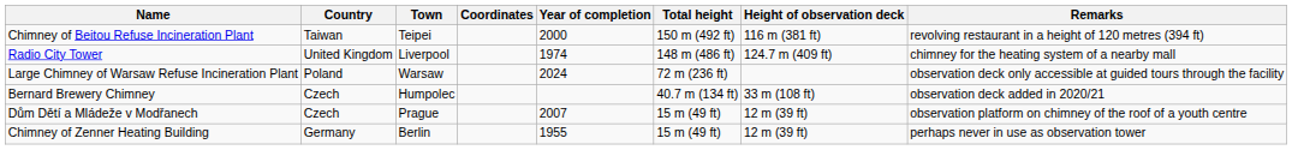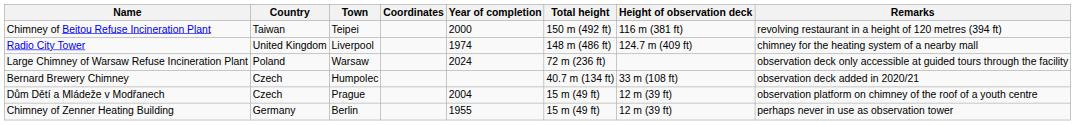 <table class="wikitable sortable">
 <tr>
 <th>Name</th>
 <th>Country</th>
 <th>Town</th>
 <th>Coordinates</th>
 <th>Year of completion</th>
 <th>Total height</th>
 <th>Height of observation deck</th>
 <th>Remarks</th>
 </tr>
 <tr>
 <td>Chimney of <a href='#'>Beitou Refuse Incineration Plant</a></td>
 <td>Taiwan</td>
 <td>Teipei</td>
 <td></td>
 <td>2000</td>
 <td>150 m (492 ft)</td>
 <td>116 m (381 ft)</td>
 <td>revolving restaurant in a height of 120 metres (394 ft)</td>
 </tr>
 <tr>
 <td><a href='#'>Radio City Tower</a></td>
 <td>United Kingdom</td>
 <td>Liverpool</td>
 <td></td>
 <td>1974</td>
 <td>148 m (486 ft)</td>
 <td>124.7 m (409 ft)</td>
 <td>chimney for the heating system of a nearby mall</td>
 </tr>
 <tr>
 <td>Large Chimney of Warsaw Refuse Incineration Plant</td>
 <td>Poland</td>
 <td>Warsaw</td>
 <td></td>
 <td>2024</td>
 <td>72 m (236 ft)</td>
 <td></td>
 <td>observation deck only accessible at guided tours through the facility</td>
 </tr>
 <tr>
 <td>Bernard Brewery Chimney</td>
 <td>Czech</td>
 <td>Humpolec</td>
 <td></td>
 <td></td>
 <td>40.7 m (134 ft)</td>
 <td>33 m (108 ft)</td>
 <td>observation deck added in 2020/21</td>
 </tr>
 <tr>
 <td>Dům Dětí a Mládeže v Modřanech</td>
 <td>Czech</td>
 <td>Prague</td>
 <td></td>
-<td>2007</td>
+<td>2004</td>
 <td>15 m (49 ft)</td>
 <td>12 m (39 ft)</td>
 <td>observation platform on chimney of the roof of a youth centre</td>
 </tr>
 <tr>
 <td>Chimney of Zenner Heating Building</td>
 <td>Germany</td>
 <td>Berlin</td>
 <td></td>
 <td>1955</td>
 <td>15 m (49 ft)</td>
 <td>12 m (39 ft)</td>
 <td>perhaps never in use as observation tower</td>
 </tr>
 </table>
